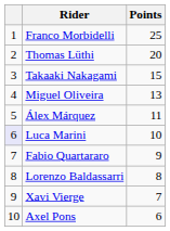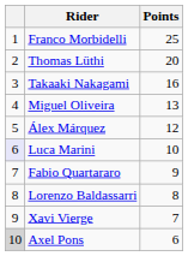 <table class="wikitable" style="font-size: 95%;">
 <tr>
 <th></th>
 <th>Rider</th>
 <th>Points</th>
 </tr>
 <tr>
 <td align=center>1</td>
 <td> <a href='#'>Franco Morbidelli</a></td>
 <td align=right>25</td>
 </tr>
 <tr>
 <td align=center>2</td>
 <td> <a href='#'>Thomas Lüthi</a></td>
 <td align=right>20</td>
 </tr>
 <tr>
 <td align=center>3</td>
 <td> <a href='#'>Takaaki Nakagami</a></td>
-<td align=right>15</td>
+<td align=right>16</td>
 </tr>
 <tr>
 <td align=center>4</td>
 <td> <a href='#'>Miguel Oliveira</a></td>
 <td align=right>13</td>
 </tr>
 <tr>
 <td align=center>5</td>
 <td> <a href='#'>Álex Márquez</a></td>
-<td align=right>11</td>
+<td align=right>12</td>
 </tr>
 <tr>
 <td align=center style="background: lavender;">6</td>
 <td> <a href='#'>Luca Marini</a></td>
 <td align=right>10</td>
 </tr>
 <tr>
 <td align=center>7</td>
 <td> <a href='#'>Fabio Quartararo</a></td>
 <td align=right>9</td>
 </tr>
 <tr>
 <td align=center>8</td>
 <td> <a href='#'>Lorenzo Baldassarri</a></td>
 <td align=right>8</td>
 </tr>
 <tr>
 <td align=center>9</td>
 <td> <a href='#'>Xavi Vierge</a></td>
 <td align=right>7</td>
 </tr>
 <tr>
-<td align=center>10</td>
+<td align=center style="background: lightgrey;">10</td>
 <td> <a href='#'>Axel Pons</a></td>
 <td align=right>6</td>
 </tr>
 </table>
